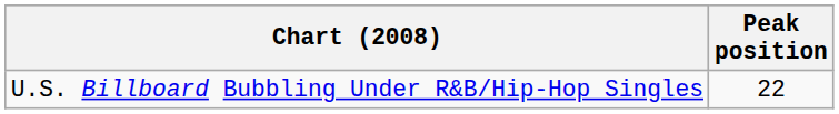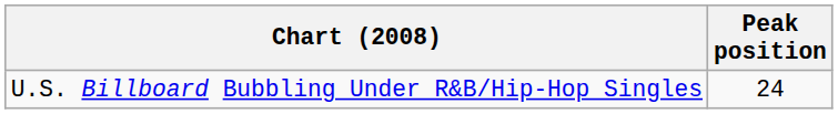 <table class="wikitable">
 <tr>
 <th>Chart (2008)</th>
 <th>Peak<br>position</th>
 </tr>
 <tr>
 <td>U.S. <a href='#'><em>Billboard</em></a> <a href='#'>Bubbling Under R&B/Hip-Hop Singles</a></td>
-<td align="center">22</td>
+<td align="center">24</td>
 </tr>
 </table>
